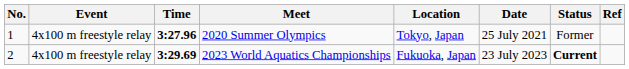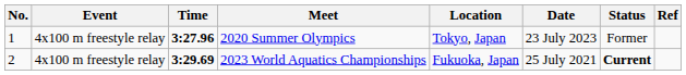 <table class="wikitable sortable">
 <tr>
 <th>No.</th>
 <th>Event</th>
 <th>Time</th>
 <th>Meet</th>
 <th>Location</th>
 <th>Date</th>
 <th>Status</th>
 <th>Ref</th>
 </tr>
 <tr>
 <td>1</td>
 <td>4x100 m freestyle relay </td>
 <td align="center"><strong>3:27.96</strong></td>
 <td><a href='#'>2020 Summer Olympics</a></td>
 <td><a href='#'>Tokyo</a>, <a href='#'>Japan</a></td>
-<td align="center">25 July 2021</td>
+<td align="center">23 July 2023</td>
 <td align="center">Former</td>
 <td align="center"></td>
 </tr>
 <tr>
 <td>2</td>
 <td>4x100 m freestyle relay </td>
 <td align="center"><strong>3:29.69</strong></td>
 <td><a href='#'>2023 World Aquatics Championships</a></td>
 <td><a href='#'>Fukuoka</a>, <a href='#'>Japan</a></td>
-<td align="center">23 July 2023</td>
+<td align="center">25 July 2021</td>
 <td align="center"><strong>Current</strong></td>
 <td align="center"></td>
 </tr>
 </table>
